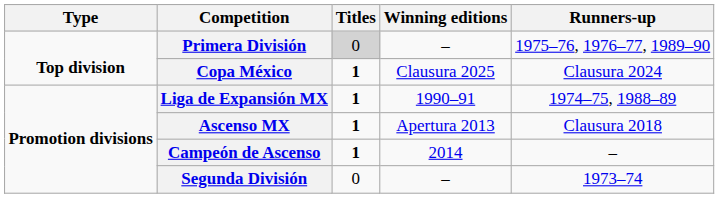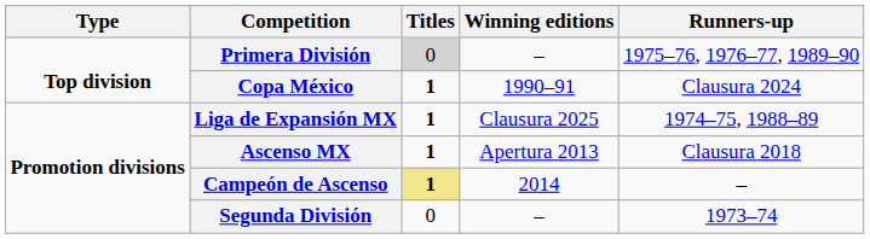 <table class="wikitable" style="text-align: center;">
 <tr>
 <th>Type</th>
 <th>Competition</th>
 <th>Titles</th>
 <th>Winning editions</th>
 <th>Runners-up</th>
 </tr>
 <tr>
 <td rowspan="2"><br><strong>Top division</strong></td>
 <th scope=col><a href='#'>Primera División</a></th>
 <td style="background: lightgrey;">0</td>
 <td>–</td>
 <td><a href='#'>1975–76</a>, <a href='#'>1976–77</a>, <a href='#'>1989–90</a></td>
 </tr>
 <tr>
 <th scope=col><a href='#'>Copa México</a></th>
 <td><strong>1</strong></td>
-<td><a href='#'>Clausura 2025</a></td>
+<td><a href='#'>1990–91</a></td>
 <td><a href='#'>Clausura 2024</a></td>
 </tr>
 <tr>
 <td rowspan="4"><strong>Promotion divisions</strong></td>
 <th scope=col><a href='#'>Liga de Expansión MX</a></th>
 <td><strong>1</strong></td>
-<td><a href='#'>1990–91</a></td>
+<td><a href='#'>Clausura 2025</a></td>
 <td><a href='#'>1974–75</a>, <a href='#'>1988–89</a></td>
 </tr>
 <tr>
 <th scope=col><a href='#'>Ascenso MX</a></th>
 <td><strong>1</strong></td>
 <td><a href='#'>Apertura 2013</a></td>
 <td><a href='#'>Clausura 2018</a></td>
 </tr>
 <tr>
 <th scope=col><a href='#'>Campeón de Ascenso</a></th>
-<td><strong>1</strong></td>
+<td style="background: khaki;"><strong>1</strong></td>
 <td><a href='#'>2014</a></td>
 <td>–</td>
 </tr>
 <tr>
 <th scope=col><a href='#'>Segunda División</a></th>
 <td>0</td>
 <td>–</td>
 <td><a href='#'>1973–74</a></td>
 </tr>
 </table>
